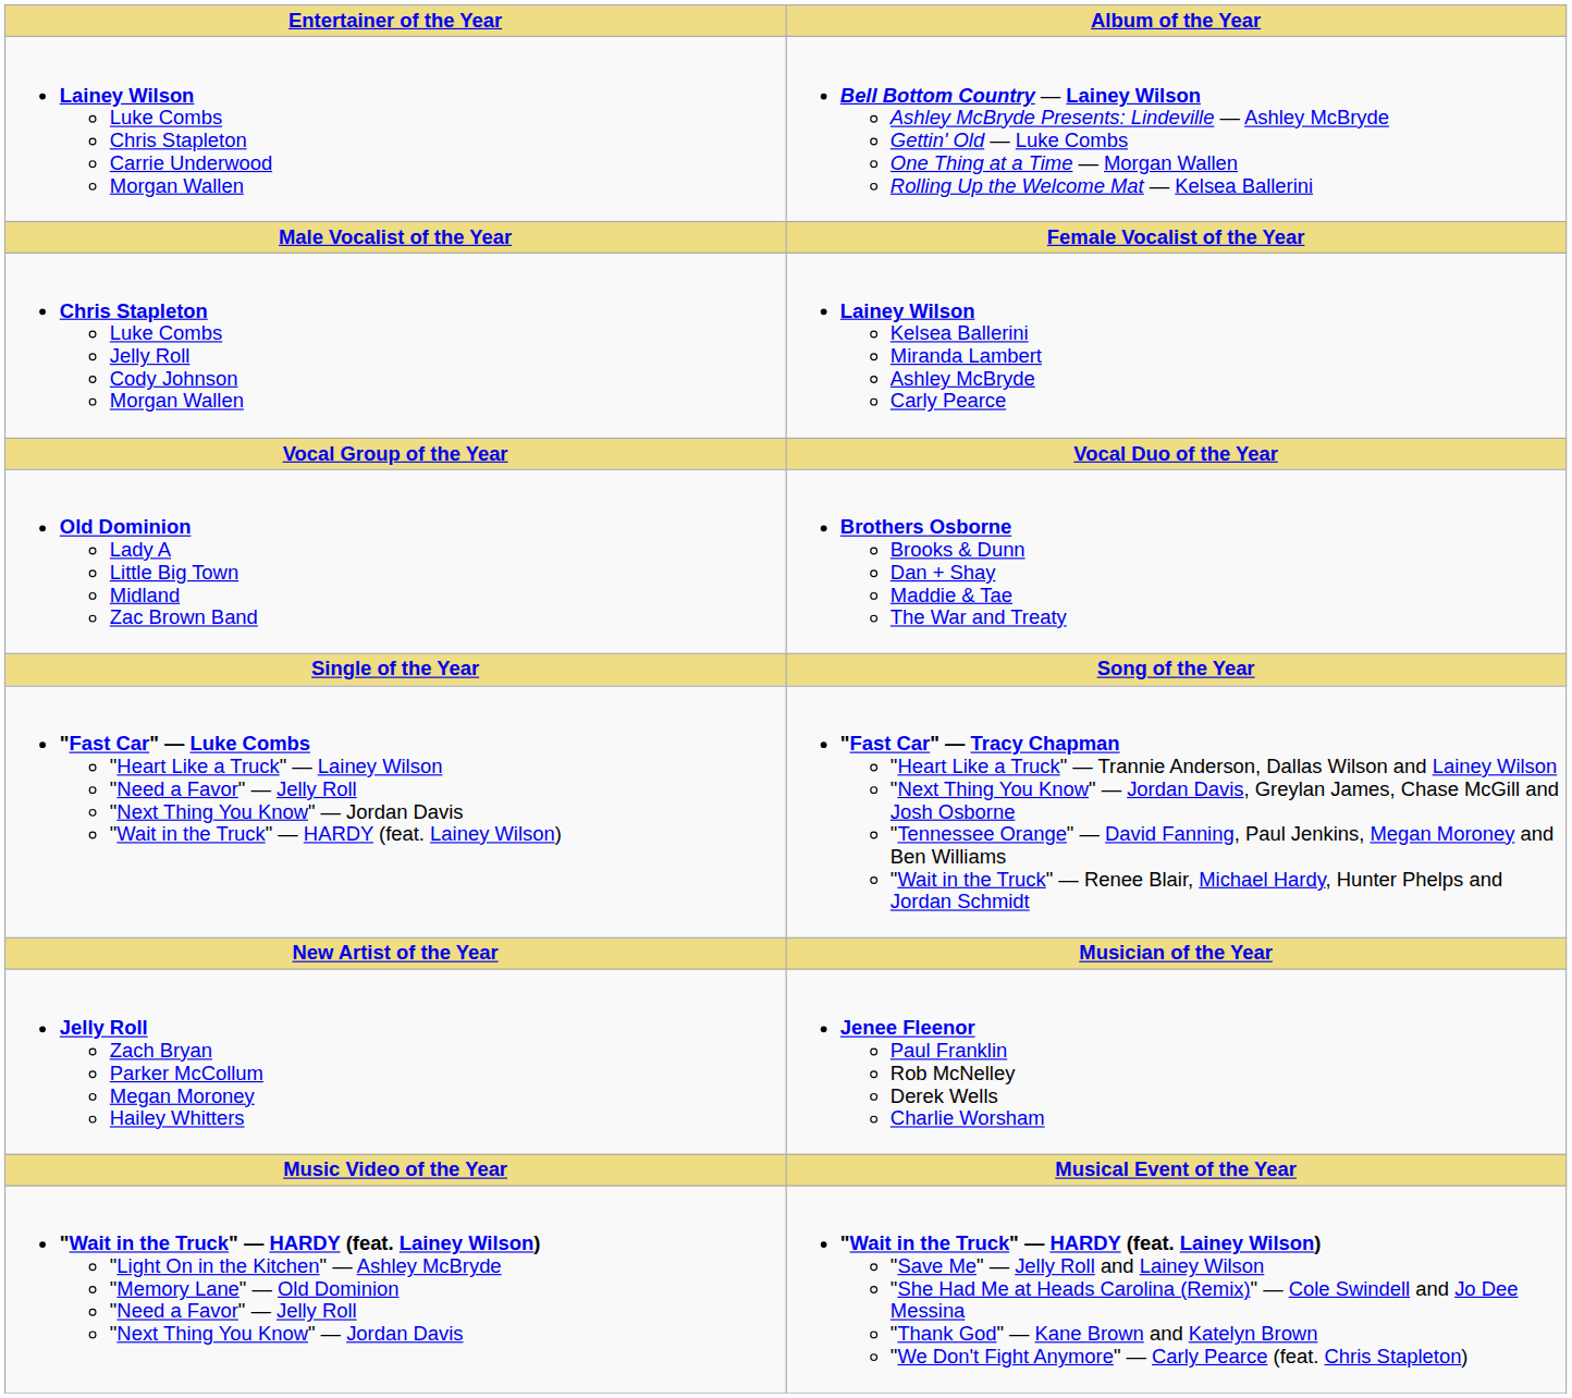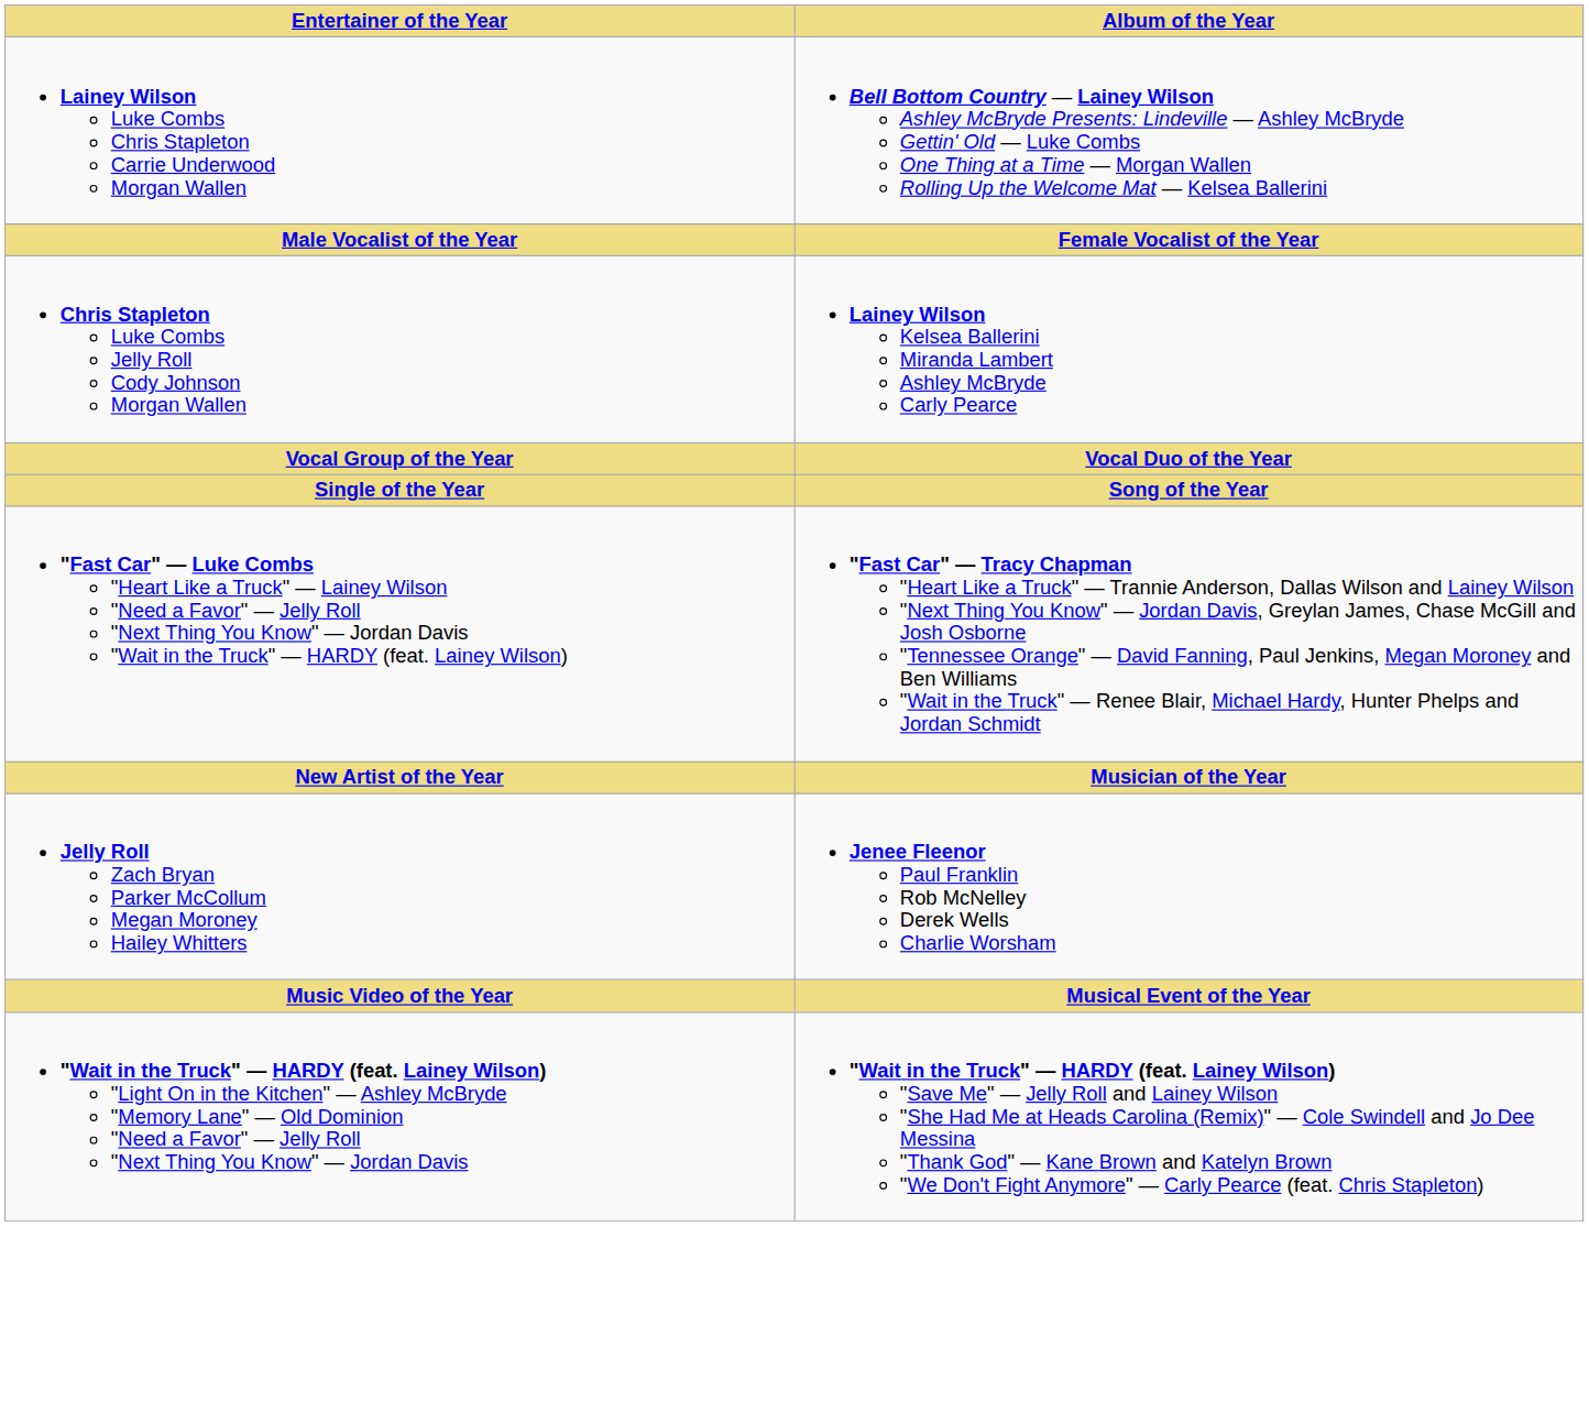 <table class="wikitable">
 <tr>
 <th width="50%" style="background:#EEDD85;"><a href='#'>Entertainer of the Year</a></th>
 <th width="50%" style="background:#EEDD85;"><a href='#'>Album of the Year</a></th>
 </tr>
 <tr>
 <td valign="top"><br><ul><li><strong><a href='#'>Lainey Wilson</a></strong><ul><li><a href='#'>Luke Combs</a></li><li><a href='#'>Chris Stapleton</a></li><li><a href='#'>Carrie Underwood</a></li><li><a href='#'>Morgan Wallen</a></li></ul></li></ul></td>
 <td valign="top"><br><ul><li><strong><em><a href='#'>Bell Bottom Country</a></em></strong> — <strong><a href='#'>Lainey Wilson</a></strong><ul><li><em><a href='#'>Ashley McBryde Presents: Lindeville</a></em> — <a href='#'>Ashley McBryde</a></li><li><em><a href='#'>Gettin' Old</a></em> — <a href='#'>Luke Combs</a></li><li><em><a href='#'>One Thing at a Time</a></em> — <a href='#'>Morgan Wallen</a></li><li><em><a href='#'>Rolling Up the Welcome Mat</a> —</em> <a href='#'>Kelsea Ballerini</a></li></ul></li></ul></td>
 </tr>
 <tr>
 <th style="background:#EEDD82; width=50%"><a href='#'>Male Vocalist of the Year</a></th>
 <th style="background:#EEDD82; width=50%"><a href='#'>Female Vocalist of the Year</a></th>
 </tr>
 <tr>
 <td valign="top"><br><ul><li><strong><a href='#'>Chris Stapleton</a></strong><ul><li><a href='#'>Luke Combs</a></li><li><a href='#'>Jelly Roll</a></li><li><a href='#'>Cody Johnson</a></li><li><a href='#'>Morgan Wallen</a></li></ul></li></ul></td>
 <td valign="top"><br><ul><li><strong><a href='#'>Lainey Wilson</a></strong><ul><li><a href='#'>Kelsea Ballerini</a></li><li><a href='#'>Miranda Lambert</a></li><li><a href='#'>Ashley McBryde</a></li><li><a href='#'>Carly Pearce</a></li></ul></li></ul></td>
 </tr>
 <tr>
 <th style="background:#EEDD82; width=50%"><a href='#'>Vocal Group of the Year</a></th>
 <th style="background:#EEDD82; width=50%"><a href='#'>Vocal Duo of the Year</a></th>
-</tr>
-<tr>
-<td valign="top"><br><ul><li><strong><a href='#'>Old Dominion</a></strong><ul><li><a href='#'>Lady A</a></li><li><a href='#'>Little Big Town</a> </li><li><a href='#'>Midland</a>    </li><li><a href='#'>Zac Brown Band</a></li></ul></li></ul></td>
-<td valign="top"><br><ul><li><strong><a href='#'>Brothers Osborne</a></strong><ul><li><a href='#'>Brooks & Dunn</a>   </li><li><a href='#'>Dan + Shay</a>  </li><li><a href='#'>Maddie & Tae</a></li><li><a href='#'>The War and Treaty</a></li></ul></li></ul></td>
 </tr>
 <tr>
 <th style="background:#EEDD82; width=50%"><a href='#'>Single of the Year</a></th>
 <th style="background:#EEDD82; width=50%"><a href='#'>Song of the Year</a></th>
 </tr>
 <tr>
 <td valign="top"><br><ul><li><strong>"<a href='#'>Fast Car</a>" — <a href='#'>Luke Combs</a></strong><ul><li>"<a href='#'>Heart Like a Truck</a>" — <a href='#'>Lainey Wilson</a></li><li>"<a href='#'>Need a Favor</a>" — <a href='#'>Jelly Roll</a></li><li>"<a href='#'>Next Thing You Know</a>" — Jordan Davis</li><li>"<a href='#'>Wait in the Truck</a>" — <a href='#'>HARDY</a> (feat. <a href='#'>Lainey Wilson</a>)</li></ul></li></ul></td>
 <td valign="top"><br><ul><li><strong>"<a href='#'>Fast Car</a>" — <a href='#'>Tracy Chapman</a></strong><ul><li>"<a href='#'>Heart Like a Truck</a>" — Trannie Anderson, Dallas Wilson and <a href='#'>Lainey Wilson</a></li><li>"<a href='#'>Next Thing You Know</a>" — <a href='#'>Jordan Davis</a>, Greylan James, Chase McGill and <a href='#'>Josh Osborne</a></li><li>"<a href='#'>Tennessee Orange</a>" — <a href='#'>David Fanning</a>, Paul Jenkins, <a href='#'>Megan Moroney</a> and Ben Williams</li><li>"<a href='#'>Wait in the Truck</a>" — Renee Blair, <a href='#'>Michael Hardy</a>, Hunter Phelps and <a href='#'>Jordan Schmidt</a></li></ul></li></ul></td>
 </tr>
 <tr>
 <th style="background:#EEDD82; width=50%"><a href='#'>New Artist of the Year</a></th>
 <th style="background:#EEDD82; width=50%"><a href='#'>Musician of the Year</a></th>
 </tr>
 <tr>
 <td valign="top"><br><ul><li><strong><a href='#'>Jelly Roll</a></strong><ul><li><a href='#'>Zach Bryan</a></li><li><a href='#'>Parker McCollum</a></li><li><a href='#'>Megan Moroney</a></li><li><a href='#'>Hailey Whitters</a></li></ul></li></ul></td>
 <td valign="top"><br><ul><li><strong><a href='#'>Jenee Fleenor</a></strong><ul><li><a href='#'>Paul Franklin</a></li><li>Rob McNelley</li><li>Derek Wells</li><li><a href='#'>Charlie Worsham</a></li></ul></li></ul></td>
 </tr>
 <tr>
 <th style="background:#EEDD82; width=50%"><a href='#'>Music Video of the Year</a></th>
 <th style="background:#EEDD82; width=50%"><a href='#'>Musical Event of the Year</a></th>
 </tr>
 <tr>
 <td valign="top"><br><ul><li><strong>"<a href='#'>Wait in the Truck</a>" — <a href='#'>HARDY</a> (feat. <a href='#'>Lainey Wilson</a>)</strong><ul><li>"<a href='#'>Light On in the Kitchen</a>" — <a href='#'>Ashley McBryde</a></li><li>"<a href='#'>Memory Lane</a>" — <a href='#'>Old Dominion</a></li><li>"<a href='#'>Need a Favor</a>" — <a href='#'>Jelly Roll</a></li><li>"<a href='#'>Next Thing You Know</a>" — <a href='#'>Jordan Davis</a></li></ul></li></ul></td>
 <td valign="top"><br><ul><li><strong>"<a href='#'>Wait in the Truck</a>" — <a href='#'>HARDY</a> (feat. <a href='#'>Lainey Wilson</a>)</strong><ul><li>"<a href='#'>Save Me</a>" — <a href='#'>Jelly Roll</a> and <a href='#'>Lainey Wilson</a></li><li>"<a href='#'>She Had Me at Heads Carolina (Remix)</a>" — <a href='#'>Cole Swindell</a> and <a href='#'>Jo Dee Messina</a></li><li>"<a href='#'>Thank God</a>" — <a href='#'>Kane Brown</a> and <a href='#'>Katelyn Brown</a></li><li>"<a href='#'>We Don't Fight Anymore</a>" — <a href='#'>Carly Pearce</a> (feat. <a href='#'>Chris Stapleton</a>)</li></ul></li></ul></td>
 </tr>
 </table>
